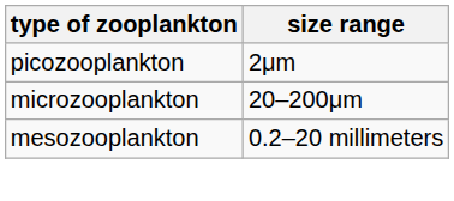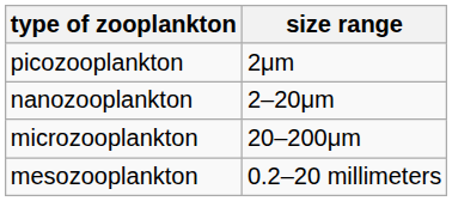 <table class="wikitable" style="margin-left: auto; margin-right: auto; border: none;">
 <tr>
 <th>type of zooplankton</th>
 <th>size range</th>
 </tr>
 <tr>
 <td>picozooplankton</td>
 <td>2μm</td>
 </tr>
 <tr>
+<td>nanozooplankton</td>
+<td>2–20μm</td>
+</tr>
+<tr>
 <td>microzooplankton</td>
 <td>20–200μm</td>
 </tr>
 <tr>
 <td>mesozooplankton</td>
 <td>0.2–20 millimeters</td>
 </tr>
 </table>
